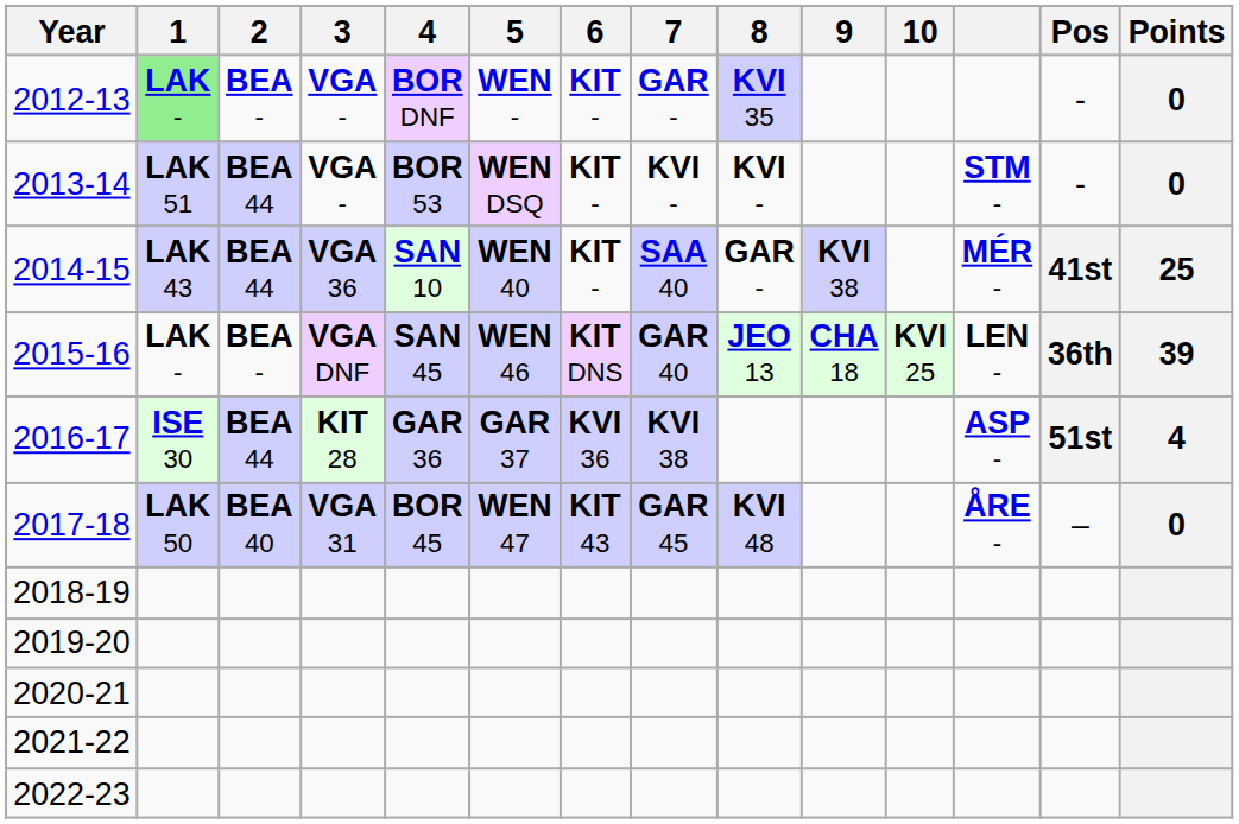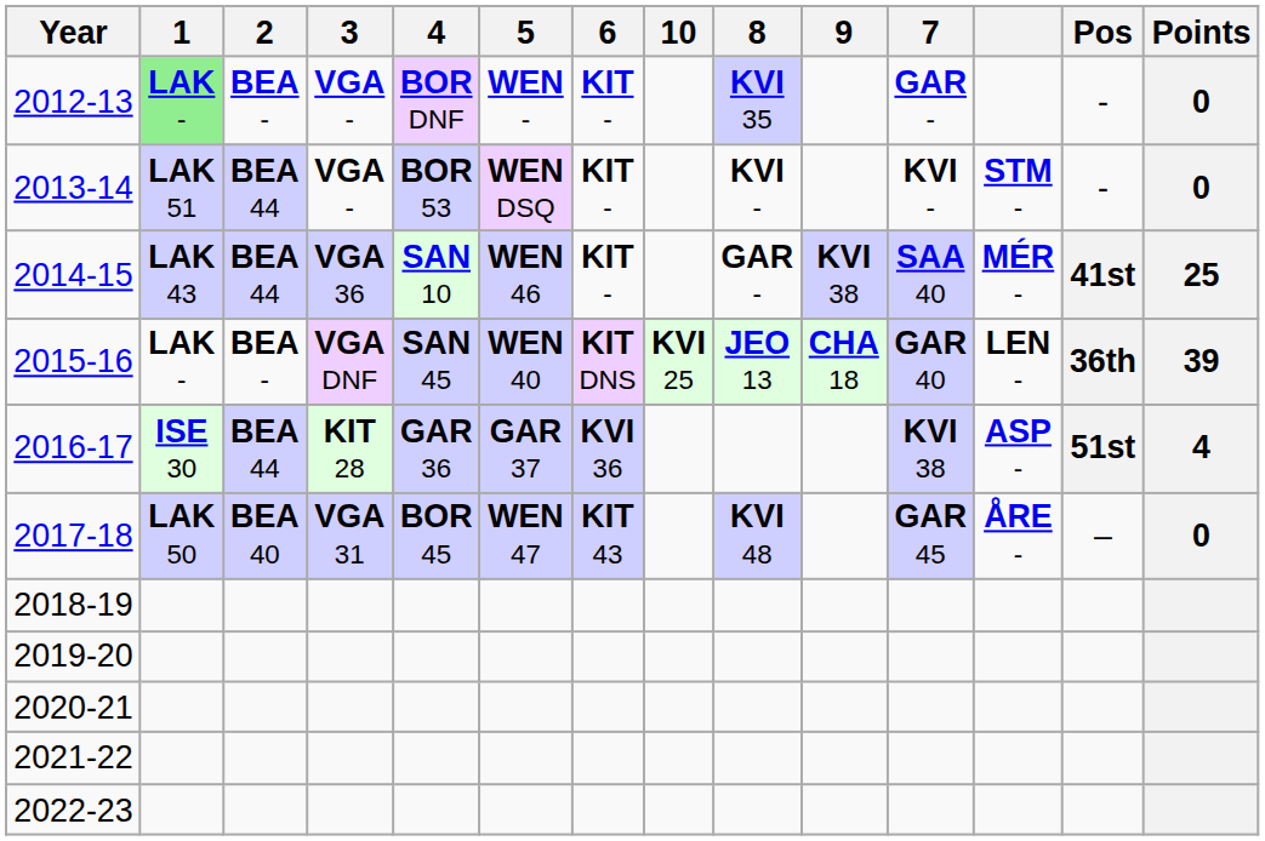 <table class="wikitable" style="text-align:center; font-size:85%">
 <tr>
 <th>Year</th>
 <th>1</th>
 <th>2</th>
 <th>3</th>
 <th>4</th>
 <th>5</th>
 <th>6</th>
-<th>7</th>
+<th>10</th>
 <th>8</th>
 <th>9</th>
-<th>10</th>
+<th>7</th>
 <th></th>
 <th>Pos</th>
 <th>Points</th>
 </tr>
 <tr>
 <td><a href='#'>2012-13</a></td>
 <td style="background: lightgreen;"><strong><a href='#'>LAK</a></strong><br><small>-</small></td>
 <td><strong><a href='#'>BEA</a></strong><br><small>-</small></td>
 <td><strong><a href='#'>VGA</a></strong><br><small>-</small></td>
 <td style="background:#EFCFFF;"><strong><a href='#'>BOR</a></strong><br><small>DNF</small></td>
 <td><strong><a href='#'>WEN</a></strong><br><small>-</small></td>
 <td><strong><a href='#'>KIT</a></strong><br><small>-</small></td>
-<td><strong><a href='#'>GAR</a></strong><br><small>-</small></td>
+<td></td>
 <td style="background:#CFCFFF;"><strong><a href='#'>KVI</a></strong><br><small>35</small></td>
 <td></td>
-<td></td>
+<td><strong><a href='#'>GAR</a></strong><br><small>-</small></td>
 <td></td>
 <td>-</td>
 <th>0</th>
 </tr>
 <tr>
 <td><a href='#'>2013-14</a></td>
 <td style="background:#CFCFFF;"><strong>LAK</strong><br><small>51</small></td>
 <td style="background:#CFCFFF;"><strong>BEA</strong><br><small>44</small></td>
 <td><strong>VGA</strong><br><small>-</small></td>
 <td style="background:#CFCFFF;"><strong>BOR</strong><br><small>53</small></td>
 <td style="background:#EFCFFF;"><strong>WEN</strong><br><small>DSQ</small></td>
 <td><strong>KIT</strong><br><small>-</small></td>
-<td><strong>KVI</strong><br><small>-</small></td>
+<td></td>
 <td><strong>KVI</strong><br><small>-</small></td>
 <td></td>
-<td></td>
+<td><strong>KVI</strong><br><small>-</small></td>
 <td><strong><a href='#'>STM</a></strong><br><small>-</small></td>
 <td>-</td>
 <th>0</th>
 </tr>
 <tr>
 <td><a href='#'>2014-15</a></td>
 <td style="background:#CFCFFF;"><strong>LAK</strong><br><small>43</small></td>
 <td style="background:#CFCFFF;"><strong>BEA</strong><br><small>44</small></td>
 <td style="background:#CFCFFF;"><strong>VGA</strong><br><small>36</small></td>
 <td style="background:#DFFFDF;"><strong><a href='#'>SAN</a></strong><br><small>10</small></td>
-<td style="background:#CFCFFF;"><strong>WEN</strong><br><small>40</small></td>
+<td style="background:#CFCFFF;"><strong>WEN</strong><br><small>46</small></td>
 <td><strong>KIT</strong><br><small>-</small></td>
-<td style="background:#CFCFFF;"><strong><a href='#'>SAA</a></strong><br><small>40</small></td>
+<td></td>
 <td><strong>GAR</strong><br><small>-</small></td>
 <td style="background:#CFCFFF;"><strong>KVI</strong><br><small>38</small></td>
-<td></td>
+<td style="background:#CFCFFF;"><strong><a href='#'>SAA</a></strong><br><small>40</small></td>
 <td><strong><a href='#'>MÉR</a></strong><br><small>-</small></td>
 <th>41st</th>
 <th>25</th>
 </tr>
 <tr>
 <td><a href='#'>2015-16</a></td>
 <td><strong>LAK</strong><br><small>-</small></td>
 <td><strong>BEA</strong><br><small>-</small></td>
 <td style="background:#EFCFFF;"><strong>VGA</strong><br><small>DNF</small></td>
 <td style="background:#CFCFFF;"><strong>SAN</strong><br><small>45</small></td>
-<td style="background:#CFCFFF;"><strong>WEN</strong><br><small>46</small></td>
+<td style="background:#CFCFFF;"><strong>WEN</strong><br><small>40</small></td>
 <td style="background:#EFCFFF;"><strong>KIT</strong><br><small>DNS</small></td>
-<td style="background:#CFCFFF;"><strong>GAR</strong><br><small>40</small></td>
+<td style="background:#DFFFDF;"><strong>KVI</strong><br><small>25</small></td>
 <td style="background:#DFFFDF;"><strong><a href='#'>JEO</a></strong><br><small>13</small></td>
 <td style="background:#DFFFDF;"><strong><a href='#'>CHA</a></strong><br><small>18</small></td>
-<td style="background:#DFFFDF;"><strong>KVI</strong><br><small>25</small></td>
+<td style="background:#CFCFFF;"><strong>GAR</strong><br><small>40</small></td>
 <td><strong>LEN</strong><br><small>-</small></td>
 <th>36th</th>
 <th>39</th>
 </tr>
 <tr>
 <td><a href='#'>2016-17</a></td>
 <td style="background:#DFFFDF;"><strong><a href='#'>ISE</a></strong><br><small>30</small></td>
 <td style="background:#CFCFFF;"><strong>BEA</strong><br><small>44</small></td>
 <td style="background:#DFFFDF;"><strong>KIT</strong><br><small>28</small></td>
 <td style="background:#CFCFFF;"><strong>GAR</strong><br><small>36</small></td>
 <td style="background:#CFCFFF;"><strong>GAR</strong><br><small>37</small></td>
 <td style="background:#CFCFFF;"><strong>KVI</strong><br><small>36</small></td>
-<td style="background:#CFCFFF;"><strong>KVI</strong><br><small>38</small></td>
 <td></td>
 <td></td>
 <td></td>
+<td style="background:#CFCFFF;"><strong>KVI</strong><br><small>38</small></td>
 <td><strong><a href='#'>ASP</a></strong><br><small>-</small></td>
 <th>51st</th>
 <th>4</th>
 </tr>
 <tr>
 <td><a href='#'>2017-18</a></td>
 <td style="background:#CFCFFF;"><strong>LAK</strong><br><small>50</small></td>
 <td style="background:#CFCFFF;"><strong>BEA</strong><br><small>40</small></td>
 <td style="background:#CFCFFF;"><strong>VGA</strong><br><small>31</small></td>
 <td style="background:#CFCFFF;"><strong>BOR</strong><br><small>45</small></td>
 <td style="background:#CFCFFF;"><strong>WEN</strong><br><small>47</small></td>
 <td style="background:#CFCFFF;"><strong>KIT</strong><br><small>43</small></td>
-<td style="background:#CFCFFF;"><strong>GAR</strong><br><small>45</small></td>
+<td></td>
 <td style="background:#CFCFFF;"><strong>KVI</strong><br><small>48</small></td>
 <td></td>
-<td></td>
+<td style="background:#CFCFFF;"><strong>GAR</strong><br><small>45</small></td>
 <td><strong><a href='#'>ÅRE</a></strong><br><small>-</small></td>
 <td>–</td>
 <th>0</th>
 </tr>
 <tr>
 <td>2018-19</td>
 <td></td>
 <td></td>
 <td></td>
 <td></td>
 <td></td>
 <td></td>
 <td></td>
 <td></td>
 <td></td>
 <td></td>
 <td></td>
 <td></td>
 <th></th>
 </tr>
 <tr>
 <td>2019-20</td>
 <td></td>
 <td></td>
 <td></td>
 <td></td>
 <td></td>
 <td></td>
 <td></td>
 <td></td>
 <td></td>
 <td></td>
 <td></td>
 <td></td>
 <th></th>
 </tr>
 <tr>
 <td>2020-21</td>
 <td></td>
 <td></td>
 <td></td>
 <td></td>
 <td></td>
 <td></td>
 <td></td>
 <td></td>
 <td></td>
 <td></td>
 <td></td>
 <td></td>
 <th></th>
 </tr>
 <tr>
 <td>2021-22</td>
 <td></td>
 <td></td>
 <td></td>
 <td></td>
 <td></td>
 <td></td>
 <td></td>
 <td></td>
 <td></td>
 <td></td>
 <td></td>
 <td></td>
 <th></th>
 </tr>
 <tr>
 <td>2022-23</td>
 <td></td>
 <td></td>
 <td></td>
 <td></td>
 <td></td>
 <td></td>
 <td></td>
 <td></td>
 <td></td>
 <td></td>
 <td></td>
 <td></td>
 <th></th>
 </tr>
 </table>
